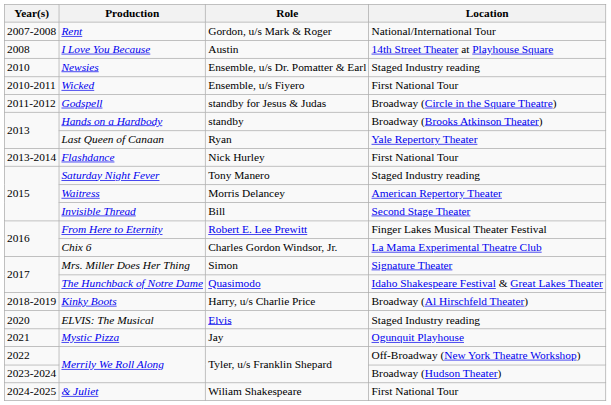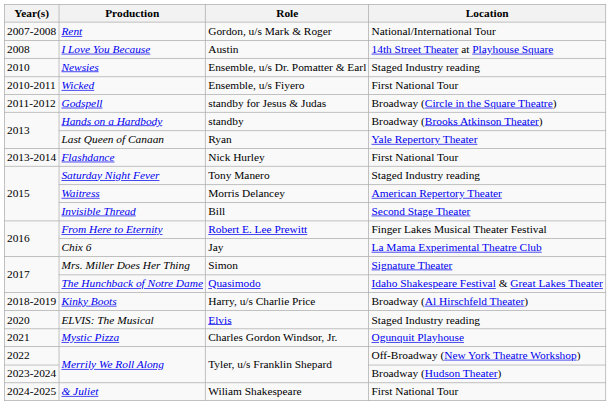 <table class="wikitable">
 <tr>
 <th>Year(s)</th>
 <th>Production</th>
 <th>Role</th>
 <th>Location</th>
 </tr>
 <tr>
 <td>2007-2008</td>
 <td><em><a href='#'>Rent</a></em></td>
 <td>Gordon, u/s Mark & Roger</td>
 <td>National/International Tour</td>
 </tr>
 <tr>
 <td>2008</td>
 <td><em><a href='#'>I Love You Because</a></em></td>
 <td>Austin</td>
 <td><a href='#'>14th Street Theater</a> at <a href='#'>Playhouse Square</a></td>
 </tr>
 <tr>
 <td>2010</td>
 <td><em><a href='#'>Newsies</a></em></td>
 <td>Ensemble, u/s Dr. Pomatter & Earl</td>
 <td>Staged Industry reading</td>
 </tr>
 <tr>
 <td>2010-2011</td>
 <td><em><a href='#'>Wicked</a></em></td>
 <td>Ensemble, u/s Fiyero</td>
 <td>First National Tour</td>
 </tr>
 <tr>
 <td>2011-2012</td>
 <td><em><a href='#'>Godspell</a></em></td>
 <td>standby for Jesus & Judas</td>
 <td>Broadway (<a href='#'>Circle in the Square Theatre</a>)</td>
 </tr>
 <tr>
 <td rowspan="2">2013</td>
 <td><em><a href='#'>Hands on a Hardbody</a></em></td>
 <td>standby</td>
 <td>Broadway (<a href='#'>Brooks Atkinson Theater</a>)</td>
 </tr>
 <tr>
 <td><em>Last Queen of Canaan</em></td>
 <td>Ryan</td>
 <td><a href='#'>Yale Repertory Theater</a></td>
 </tr>
 <tr>
 <td>2013-2014</td>
 <td><em><a href='#'>Flashdance</a></em></td>
 <td>Nick Hurley</td>
 <td>First National Tour</td>
 </tr>
 <tr>
 <td rowspan="3">2015</td>
 <td><em><a href='#'>Saturday Night Fever</a></em></td>
 <td>Tony Manero</td>
 <td>Staged Industry reading</td>
 </tr>
 <tr>
 <td><em><a href='#'>Waitress</a></em></td>
 <td>Morris Delancey</td>
 <td><a href='#'>American Repertory Theater</a></td>
 </tr>
 <tr>
 <td><em><a href='#'>Invisible Thread</a></em></td>
 <td>Bill</td>
 <td><a href='#'>Second Stage Theater</a></td>
 </tr>
 <tr>
 <td rowspan="2">2016</td>
 <td><em><a href='#'>From Here to Eternity</a></em></td>
 <td><a href='#'>Robert E. Lee Prewitt</a></td>
 <td>Finger Lakes Musical Theater Festival</td>
 </tr>
 <tr>
 <td><em>Chix 6</em></td>
-<td>Charles Gordon Windsor, Jr.</td>
+<td>Jay</td>
 <td><a href='#'>La Mama Experimental Theatre Club</a></td>
 </tr>
 <tr>
 <td rowspan="2">2017</td>
 <td><em>Mrs. Miller Does Her Thing</em></td>
 <td>Simon</td>
 <td><a href='#'>Signature Theater</a></td>
 </tr>
 <tr>
 <td><em><a href='#'>The Hunchback of Notre Dame</a></em></td>
 <td><a href='#'>Quasimodo</a></td>
 <td><a href='#'>Idaho Shakespeare Festival</a> & <a href='#'>Great Lakes Theater</a></td>
 </tr>
 <tr>
 <td>2018-2019</td>
 <td><em><a href='#'>Kinky Boots</a></em></td>
 <td>Harry, u/s Charlie Price</td>
 <td>Broadway (<a href='#'>Al Hirschfeld Theater</a>)</td>
 </tr>
 <tr>
 <td>2020</td>
 <td><em>ELVIS: The Musical</em></td>
 <td><a href='#'>Elvis</a></td>
 <td>Staged Industry reading</td>
 </tr>
 <tr>
 <td>2021</td>
 <td><em><a href='#'>Mystic Pizza</a></em></td>
-<td>Jay</td>
+<td>Charles Gordon Windsor, Jr.</td>
 <td><a href='#'>Ogunquit Playhouse</a></td>
 </tr>
 <tr>
 <td>2022</td>
 <td rowspan="2"><em><a href='#'>Merrily We Roll Along</a></em></td>
 <td rowspan="2">Tyler, u/s Franklin Shepard</td>
 <td>Off-Broadway (<a href='#'>New York Theatre Workshop</a>)</td>
 </tr>
 <tr>
 <td>2023-2024</td>
 <td>Broadway (<a href='#'>Hudson Theater</a>)</td>
 </tr>
 <tr>
 <td>2024-2025</td>
 <td><em><a href='#'>& Juliet</a></em></td>
 <td>Wiliam Shakespeare</td>
 <td>First National Tour</td>
 </tr>
 </table>
